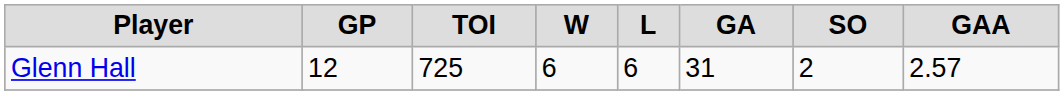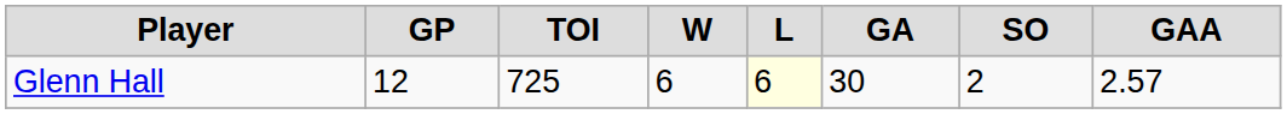 <table class="wikitable" width="50%">
 <tr align="center"  bgcolor="#dddddd">
 <td><strong>Player</strong></td>
 <td><strong>GP</strong></td>
 <td><strong>TOI</strong></td>
 <td><strong>W</strong></td>
 <td><strong>L</strong></td>
 <td><strong>GA</strong></td>
 <td><strong>SO</strong></td>
 <td><strong>GAA</strong></td>
 </tr>
 <tr>
 <td><a href='#'>Glenn Hall</a></td>
 <td>12</td>
 <td>725</td>
 <td>6</td>
-<td>6</td>
-<td>31</td>
+<td style="background: lightyellow;">6</td>
+<td>30</td>
 <td>2</td>
 <td>2.57</td>
 </tr>
 </table>
